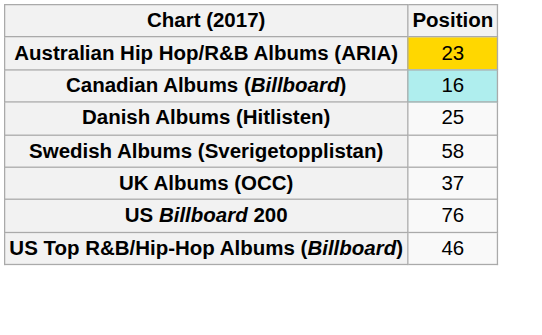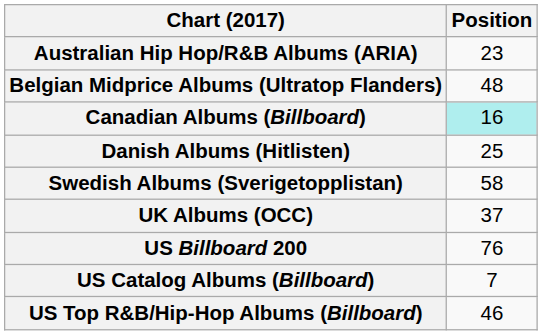 <table class="wikitable sortable plainrowheaders" style="text-align:center;">
 <tr>
 <th scope="col">Chart (2017)</th>
 <th scope="col">Position</th>
 </tr>
 <tr>
 <th scope="row">Australian Hip Hop/R&B Albums (ARIA)</th>
-<td style="background: gold;">23</td>
+<td>23</td>
+</tr>
+<tr>
+<th scope="row">Belgian Midprice Albums (Ultratop Flanders)</th>
+<td>48</td>
 </tr>
 <tr>
 <th scope="row">Canadian Albums (<em>Billboard</em>)</th>
 <td style="background: paleturquoise;">16</td>
 </tr>
 <tr>
 <th scope="row">Danish Albums (Hitlisten)</th>
 <td>25</td>
 </tr>
 <tr>
 <th scope="row">Swedish Albums (Sverigetopplistan)</th>
 <td>58</td>
 </tr>
 <tr>
 <th scope="row">UK Albums (OCC)</th>
 <td>37</td>
 </tr>
 <tr>
 <th scope="row">US <em>Billboard</em> 200</th>
 <td>76</td>
 </tr>
 <tr>
+<th scope="row">US Catalog Albums (<em>Billboard</em>)</th>
+<td>7</td>
+</tr>
+<tr>
 <th scope="row">US Top R&B/Hip-Hop Albums (<em>Billboard</em>)</th>
 <td>46</td>
 </tr>
 </table>
